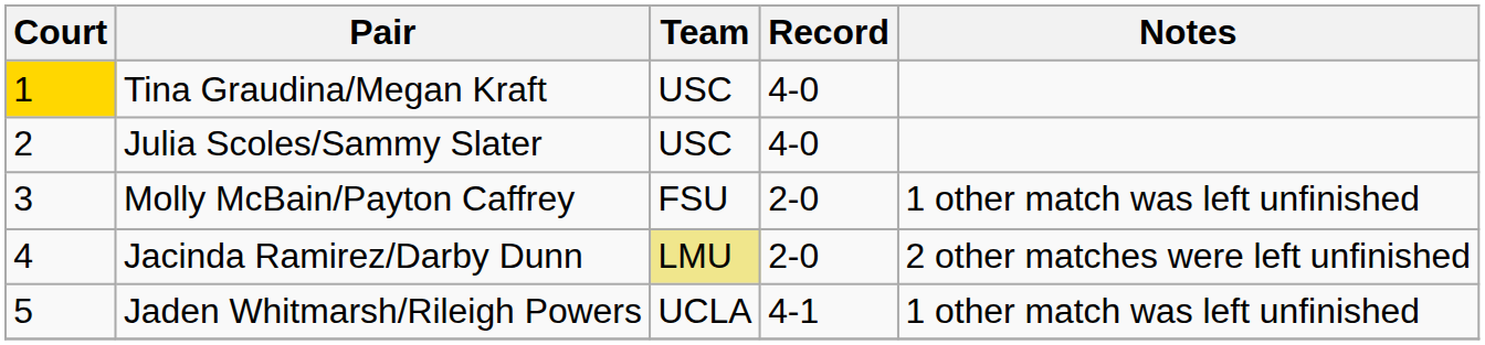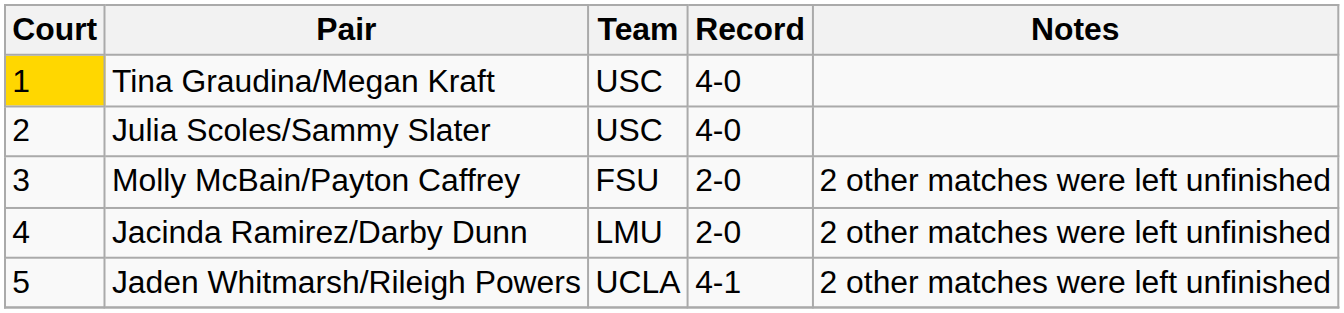 <table class="wikitable sortable">
 <tr>
 <th>Court</th>
 <th>Pair</th>
 <th>Team</th>
 <th>Record</th>
 <th>Notes</th>
 </tr>
 <tr>
 <td style="background: gold;">1</td>
 <td>Tina Graudina/Megan Kraft</td>
 <td>USC</td>
 <td>4-0</td>
 <td></td>
 </tr>
 <tr>
 <td>2</td>
 <td>Julia Scoles/Sammy Slater</td>
 <td>USC</td>
 <td>4-0</td>
 <td></td>
 </tr>
 <tr>
 <td>3</td>
 <td>Molly McBain/Payton Caffrey</td>
 <td>FSU</td>
 <td>2-0</td>
-<td>1 other match was left unfinished</td>
+<td>2 other matches were left unfinished</td>
 </tr>
 <tr>
 <td>4</td>
 <td>Jacinda Ramirez/Darby Dunn</td>
-<td style="background: khaki;">LMU</td>
+<td>LMU</td>
 <td>2-0</td>
 <td>2 other matches were left unfinished</td>
 </tr>
 <tr>
 <td>5</td>
 <td>Jaden Whitmarsh/Rileigh Powers</td>
 <td>UCLA</td>
 <td>4-1</td>
-<td>1 other match was left unfinished</td>
+<td>2 other matches were left unfinished</td>
 </tr>
 <tr>
 </tr>
 </table>
